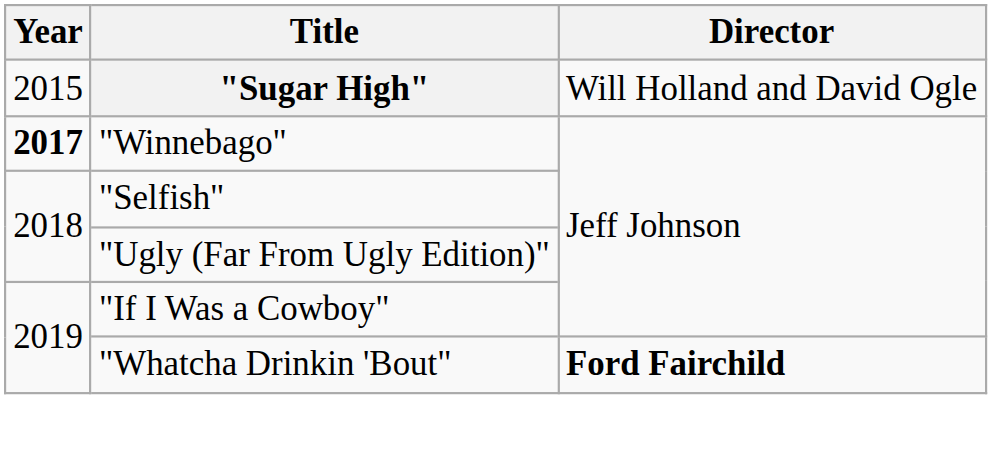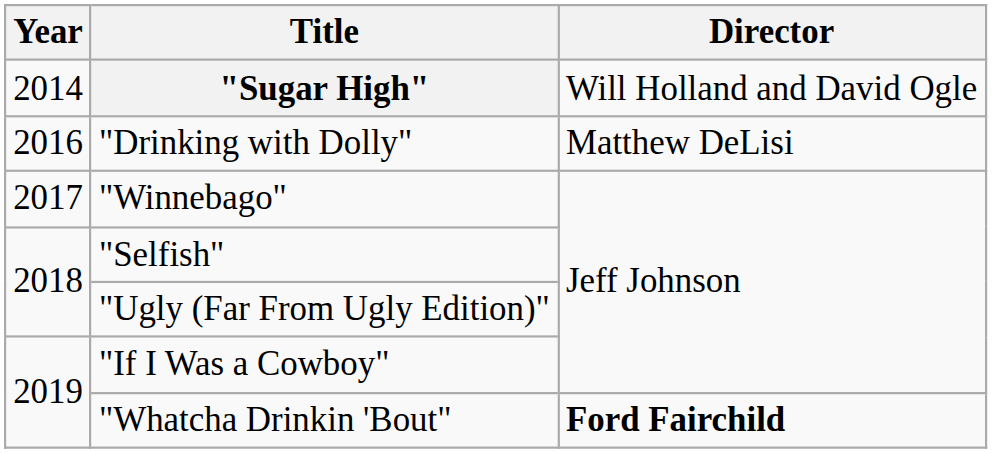 <table class="wikitable sortable plainrowheaders">
 <tr>
 <th>Year</th>
 <th>Title</th>
 <th>Director</th>
 </tr>
 <tr>
-<td>2015</td>
+<td>2014</td>
 <th scope="row">"Sugar High"</th>
 <td>Will Holland and David Ogle</td>
 </tr>
 <tr>
-<td><strong>2017</strong></td>
+<td>2016</td>
+<td>"Drinking with Dolly"</td>
+<td>Matthew DeLisi</td>
+</tr>
+<tr>
+<td>2017</td>
 <td>"Winnebago"</td>
 <td rowspan="4">Jeff Johnson</td>
 </tr>
 <tr>
 <td rowspan="2">2018</td>
 <td>"Selfish"</td>
 </tr>
 <tr>
 <td>"Ugly (Far From Ugly Edition)"</td>
 </tr>
 <tr>
 <td rowspan="2">2019</td>
 <td>"If I Was a Cowboy"</td>
 </tr>
 <tr>
 <td>"Whatcha Drinkin 'Bout"</td>
 <td><strong>Ford Fairchild</strong></td>
 </tr>
 </table>
